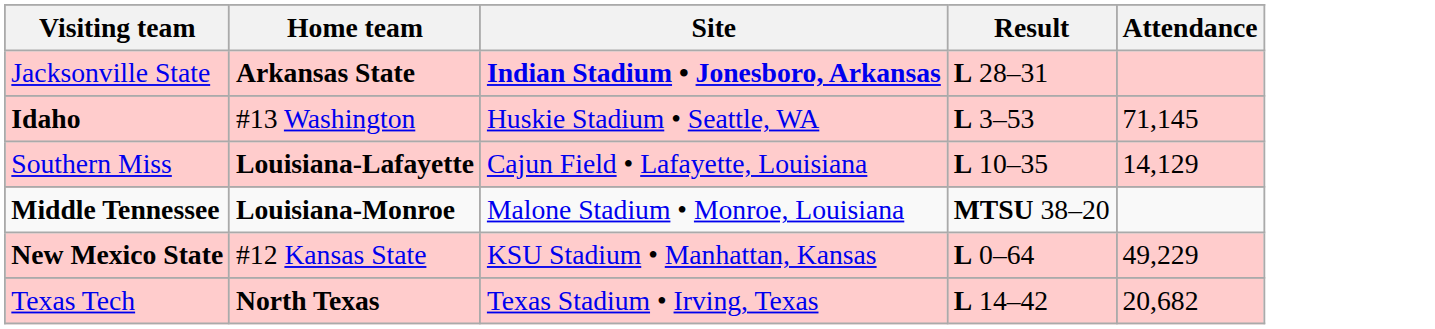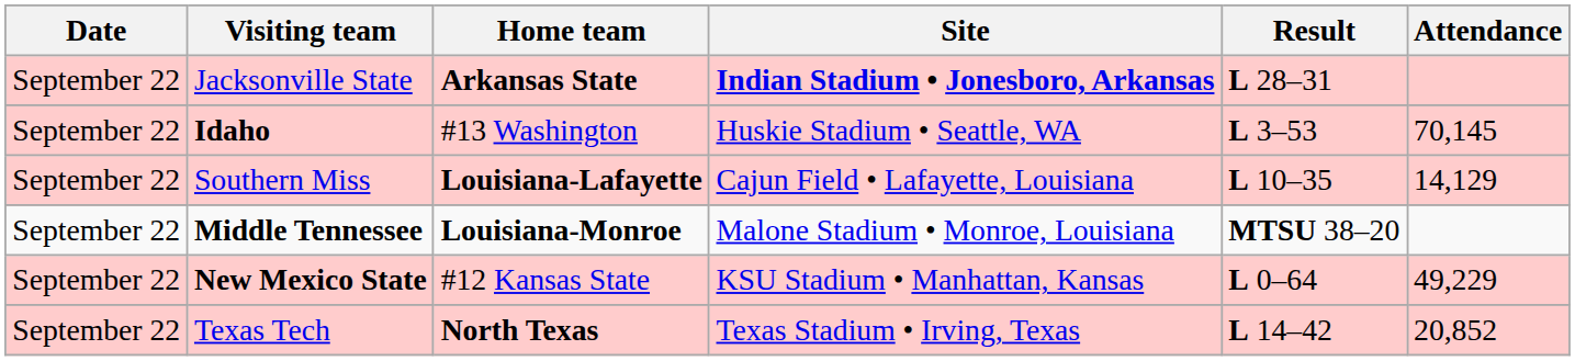 <table class="wikitable" style="font-size:95%;">
 <tr>
+<th>Date</th>
 <th>Visiting team</th>
 <th>Home team</th>
 <th>Site</th>
 <th>Result</th>
 <th>Attendance</th>
 </tr>
 <tr style="background:#fcc;">
+<td>September 22</td>
 <td><a href='#'>Jacksonville State</a></td>
 <td><strong>Arkansas State</strong></td>
 <td><strong><a href='#'>Indian Stadium</a> • <a href='#'>Jonesboro, Arkansas</a></strong></td>
 <td><strong>L</strong> 28–31</td>
 <td></td>
 </tr>
 <tr style="background:#fcc;">
+<td>September 22</td>
 <td><strong>Idaho</strong></td>
 <td>#13 <a href='#'>Washington</a></td>
 <td><a href='#'>Huskie Stadium</a> • <a href='#'>Seattle, WA</a></td>
 <td><strong>L</strong> 3–53</td>
-<td>71,145</td>
+<td>70,145</td>
 </tr>
 <tr style="background:#fcc;">
+<td>September 22</td>
 <td><a href='#'>Southern Miss</a></td>
 <td><strong>Louisiana-Lafayette</strong></td>
 <td><a href='#'>Cajun Field</a> • <a href='#'>Lafayette, Louisiana</a></td>
 <td><strong>L</strong> 10–35</td>
 <td>14,129</td>
 </tr>
 <tr style=>
+<td>September 22</td>
 <td><strong>Middle Tennessee</strong></td>
 <td><strong>Louisiana-Monroe</strong></td>
 <td><a href='#'>Malone Stadium</a> • <a href='#'>Monroe, Louisiana</a></td>
 <td><strong>MTSU</strong> 38–20</td>
 <td></td>
 </tr>
 <tr style="background:#fcc;">
+<td>September 22</td>
 <td><strong>New Mexico State</strong></td>
 <td>#12 <a href='#'>Kansas State</a></td>
 <td><a href='#'>KSU Stadium</a> • <a href='#'>Manhattan, Kansas</a></td>
 <td><strong>L</strong> 0–64</td>
 <td>49,229</td>
 </tr>
 <tr style="background:#fcc;">
+<td>September 22</td>
 <td><a href='#'>Texas Tech</a></td>
 <td><strong>North Texas</strong></td>
 <td><a href='#'>Texas Stadium</a> • <a href='#'>Irving, Texas</a></td>
 <td><strong>L</strong> 14–42</td>
-<td>20,682</td>
+<td>20,852</td>
 </tr>
 </table>
